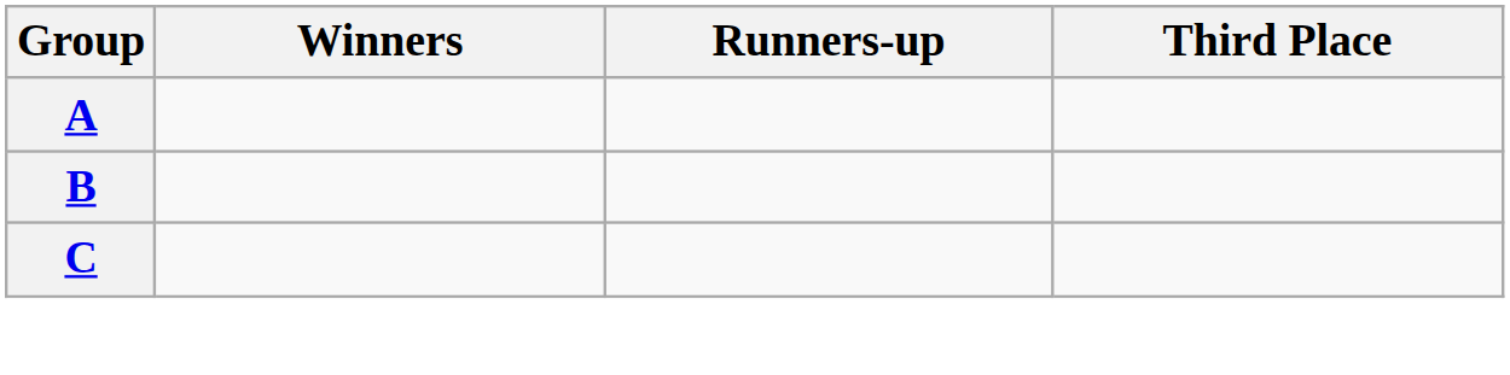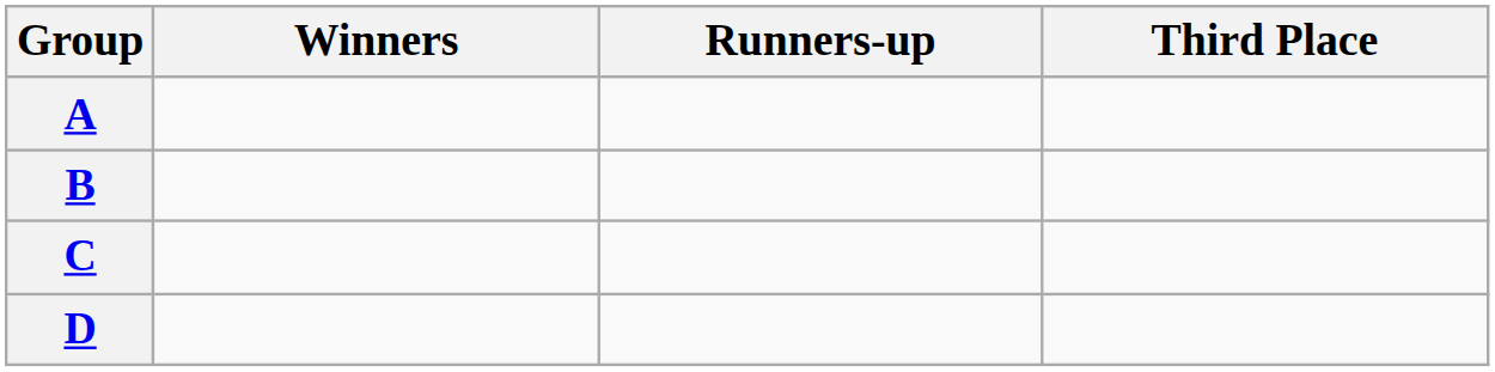 <table class=wikitable>
 <tr>
 <th>Group</th>
 <th width=150>Winners</th>
 <th width=150>Runners-up</th>
 <th width=150>Third Place</th>
 </tr>
 <tr>
 <th><a href='#'>A</a></th>
 <td></td>
 <td></td>
 <td></td>
 </tr>
 <tr>
 <th><a href='#'>B</a></th>
 <td></td>
 <td></td>
 <td></td>
 </tr>
 <tr>
 <th><a href='#'>C</a></th>
 <td></td>
 <td></td>
 <td></td>
 </tr>
+<tr>
+<th><a href='#'>D</a></th>
+<td></td>
+<td></td>
+<td></td>
+</tr>
 </table>
